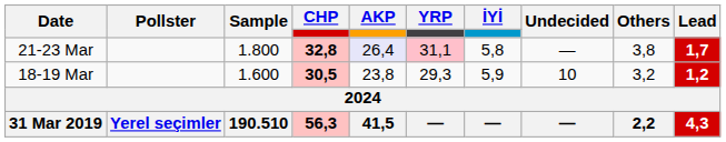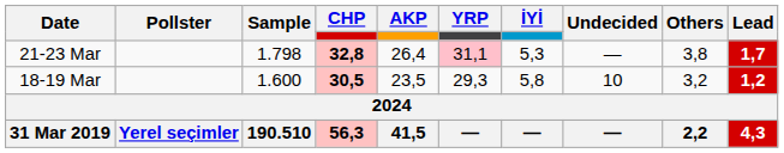 <table class="wikitable mw-collapsible" style="text-align:center; font-size:85%; line-height:14px;">
 <tr>
 <th rowspan="2">Date</th>
 <th rowspan="2">Pollster</th>
 <th rowspan="2">Sample</th>
 <th style="width:3em;"><a href='#'>CHP</a></th>
 <th style="width:3em;"><a href='#'>AKP</a></th>
 <th style="width:3em;"><a href='#'>YRP</a></th>
 <th style="width:3em;"><a href='#'>İYİ</a></th>
 <th rowspan="2">Undecided</th>
 <th rowspan="2">Others</th>
 <th rowspan="2">Lead</th>
 </tr>
 <tr>
 <th style="background:#d40000;"></th>
 <th style="background:#fda000;"></th>
 <th style="background:#414042;"></th>
 <th style="background:#0099cc;"></th>
 </tr>
 <tr>
 <td>21-23 Mar</td>
 <td></td>
-<td>1.800</td>
+<td>1.798</td>
 <td style="background:#FFC2C2"><strong>32,8</strong></td>
-<td style="background: lavender;">26,4</td>
+<td>26,4</td>
 <td style="background: pink;">31,1</td>
-<td>5,8</td>
+<td>5,3</td>
 <td>—</td>
 <td>3,8</td>
 <th style="background:#d40000; color:white;">1,7</th>
 </tr>
 <tr>
 <td>18-19 Mar</td>
 <td></td>
 <td>1.600</td>
 <td style="background:#FFC2C2"><strong>30,5</strong></td>
-<td>23,8</td>
+<td>23,5</td>
 <td>29,3</td>
-<td>5,9</td>
+<td>5,8</td>
 <td>10</td>
 <td>3,2</td>
 <th style="background:#d40000; color:white;">1,2</th>
 </tr>
 <tr>
 <th colspan="10">2024</th>
 </tr>
 <tr>
 <th>31 Mar 2019</th>
 <th><a href='#'>Yerel seçimler</a></th>
 <th>190.510</th>
 <th style="background:#FFC2C2">56,3</th>
 <th>41,5</th>
 <th>—</th>
 <th>—</th>
 <th>—</th>
 <th>2,2</th>
 <th style="background:#d40000; color:white;">4,3</th>
 </tr>
 </table>
